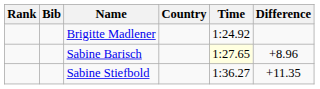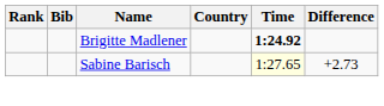 <table class="wikitable sortable" style="text-align:center">
 <tr>
 <th>Rank</th>
 <th>Bib</th>
 <th>Name</th>
 <th>Country</th>
 <th>Time</th>
 <th>Difference</th>
 </tr>
 <tr>
 <td></td>
 <td></td>
 <td align=left><a href='#'>Brigitte Madlener</a></td>
 <td align=left></td>
-<td>1:24.92</td>
+<td><strong>1:24.92</strong></td>
 <td></td>
 </tr>
 <tr>
 <td></td>
 <td></td>
 <td align=left><a href='#'>Sabine Barisch</a></td>
 <td align=left></td>
 <td style="background: lightyellow;">1:27.65</td>
-<td>+8.96</td>
-</tr>
-<tr>
-<td></td>
-<td></td>
-<td align=left><a href='#'>Sabine Stiefbold</a></td>
-<td align=left></td>
-<td>1:36.27</td>
-<td>+11.35</td>
+<td>+2.73</td>
 </tr>
 </table>
